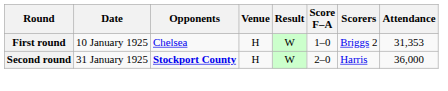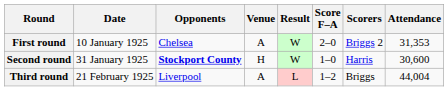 <table class="wikitable plainrowheaders" style="text-align:center">
 <tr>
 <th scope="col">Round</th>
 <th scope="col">Date</th>
 <th scope="col">Opponents</th>
 <th scope="col">Venue</th>
 <th scope="col">Result</th>
 <th scope="col">Score<br>F–A</th>
 <th scope="col">Scorers</th>
 <th scope="col">Attendance</th>
 </tr>
 <tr>
 <th scope="row">First round</th>
 <td align="left">10 January 1925</td>
 <td align="left"><a href='#'>Chelsea</a></td>
-<td>H</td>
+<td>A</td>
 <td style=background:#cfc>W</td>
-<td>1–0</td>
+<td>2–0</td>
 <td align="left"><a href='#'>Briggs</a> 2</td>
 <td>31,353</td>
 </tr>
 <tr>
 <th scope="row">Second round</th>
 <td align="left">31 January 1925</td>
 <td align="left"><strong><a href='#'>Stockport County</a></strong></td>
 <td>H</td>
 <td style=background:#cfc>W</td>
-<td>2–0</td>
+<td>1–0</td>
 <td align="left"><a href='#'>Harris</a></td>
-<td>36,000</td>
+<td>30,600</td>
+</tr>
+<tr>
+<th scope="row">Third round</th>
+<td align="left">21 February 1925</td>
+<td align="left"><a href='#'>Liverpool</a></td>
+<td>A</td>
+<td style=background:#fcc>L</td>
+<td>1–2</td>
+<td align="left">Briggs</td>
+<td>44,004</td>
 </tr>
 </table>
